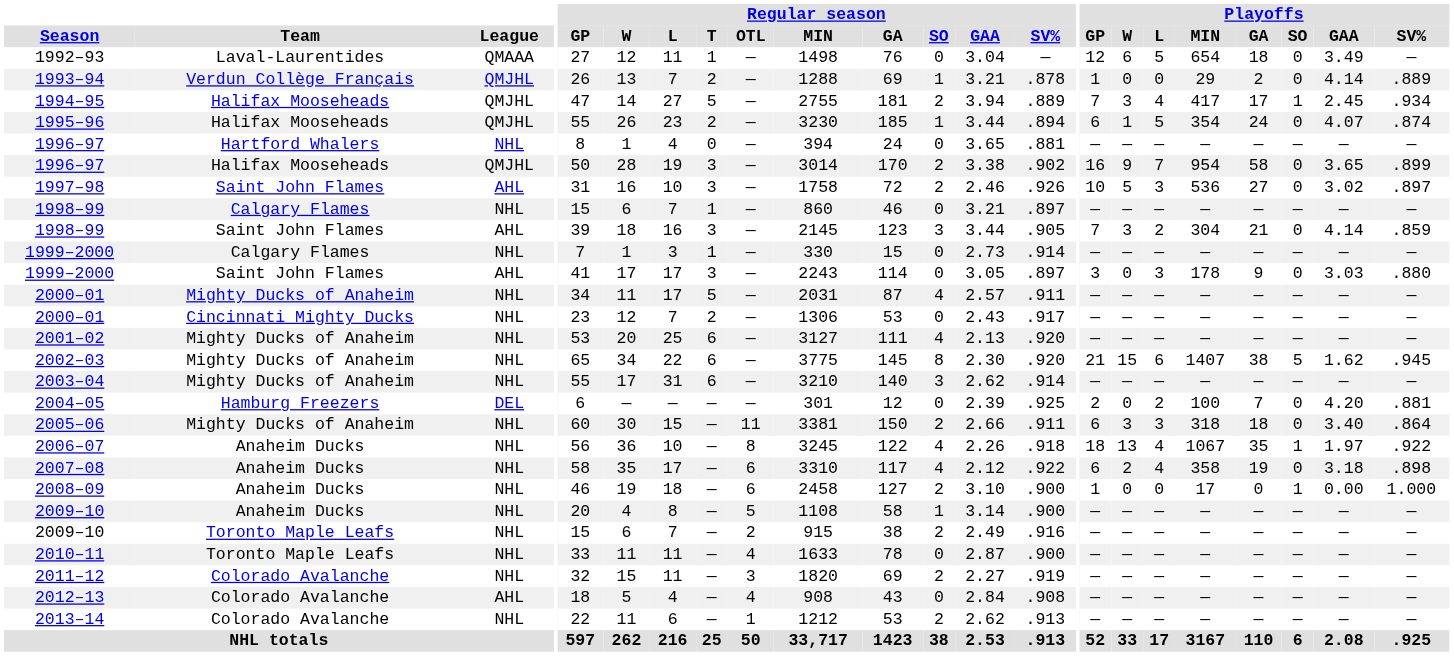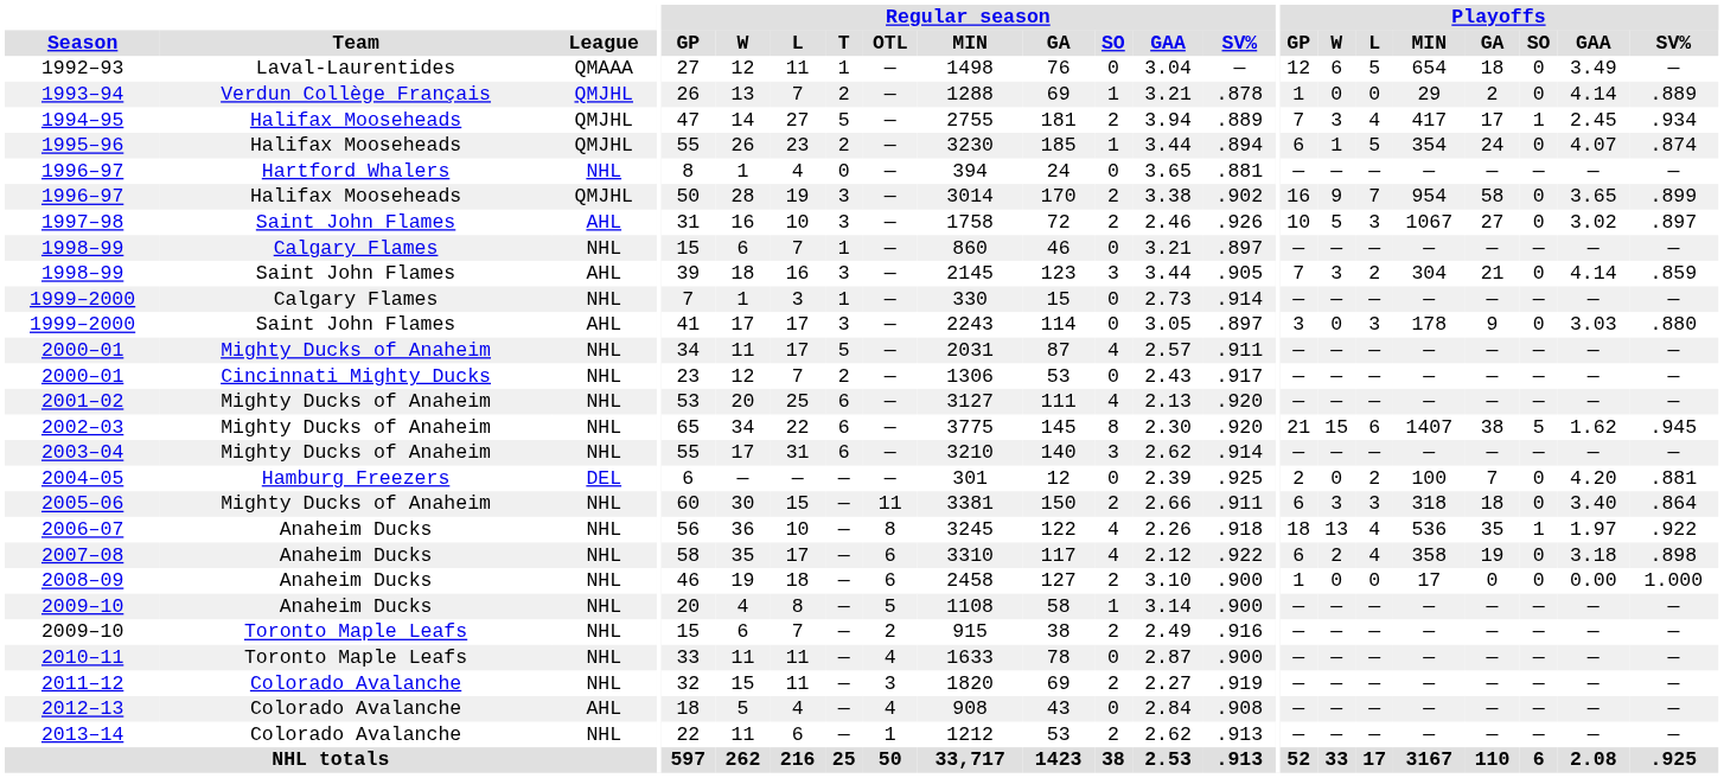 <table border="0" cellpadding="1" cellspacing="0" style="text-align:center; width:90%">
 <tr ALIGN="center" bgcolor="#e0e0e0">
 <th align="center" colspan="3" bgcolor="#ffffff"></th>
 <th align="center" rowspan="99" bgcolor="#ffffff"></th>
 <th align="center" colspan="10" bgcolor="#e0e0e0"><a href='#'>Regular season</a></th>
 <th align="center" rowspan="99" bgcolor="#ffffff"></th>
 <th align="center" colspan="8" bgcolor="#e0e0e0"><a href='#'>Playoffs</a></th>
 </tr>
 <tr ALIGN="center" bgcolor="#e0e0e0">
 <th><a href='#'>Season</a></th>
 <th>Team</th>
 <th>League</th>
 <th>GP</th>
 <th>W</th>
 <th>L</th>
 <th>T</th>
 <th>OTL</th>
 <th>MIN</th>
 <th>GA</th>
 <th><a href='#'>SO</a></th>
 <th><a href='#'>GAA</a></th>
 <th><a href='#'>SV%</a></th>
 <th>GP</th>
 <th>W</th>
 <th>L</th>
 <th>MIN</th>
 <th>GA</th>
 <th>SO</th>
 <th>GAA</th>
 <th>SV%</th>
 </tr>
 <tr>
 <td>1992–93</td>
 <td>Laval-Laurentides</td>
 <td>QMAAA</td>
 <td>27</td>
 <td>12</td>
 <td>11</td>
 <td>1</td>
 <td>—</td>
 <td>1498</td>
 <td>76</td>
 <td>0</td>
 <td>3.04</td>
 <td>—</td>
 <td>12</td>
 <td>6</td>
 <td>5</td>
 <td>654</td>
 <td>18</td>
 <td>0</td>
 <td>3.49</td>
 <td>—</td>
 </tr>
 <tr bgcolor="#f0f0f0">
 <td><a href='#'>1993–94</a></td>
 <td><a href='#'>Verdun Collège Français</a></td>
 <td><a href='#'>QMJHL</a></td>
 <td>26</td>
 <td>13</td>
 <td>7</td>
 <td>2</td>
 <td>—</td>
 <td>1288</td>
 <td>69</td>
 <td>1</td>
 <td>3.21</td>
 <td>.878</td>
 <td>1</td>
 <td>0</td>
 <td>0</td>
 <td>29</td>
 <td>2</td>
 <td>0</td>
 <td>4.14</td>
 <td>.889</td>
 </tr>
 <tr>
 <td><a href='#'>1994–95</a></td>
 <td><a href='#'>Halifax Mooseheads</a></td>
 <td>QMJHL</td>
 <td>47</td>
 <td>14</td>
 <td>27</td>
 <td>5</td>
 <td>—</td>
 <td>2755</td>
 <td>181</td>
 <td>2</td>
 <td>3.94</td>
 <td>.889</td>
 <td>7</td>
 <td>3</td>
 <td>4</td>
 <td>417</td>
 <td>17</td>
 <td>1</td>
 <td>2.45</td>
 <td>.934</td>
 </tr>
 <tr bgcolor="#f0f0f0">
 <td><a href='#'>1995–96</a></td>
 <td>Halifax Mooseheads</td>
 <td>QMJHL</td>
 <td>55</td>
 <td>26</td>
 <td>23</td>
 <td>2</td>
 <td>—</td>
 <td>3230</td>
 <td>185</td>
 <td>1</td>
 <td>3.44</td>
 <td>.894</td>
 <td>6</td>
 <td>1</td>
 <td>5</td>
 <td>354</td>
 <td>24</td>
 <td>0</td>
 <td>4.07</td>
 <td>.874</td>
 </tr>
 <tr>
 <td><a href='#'>1996–97</a></td>
 <td><a href='#'>Hartford Whalers</a></td>
 <td><a href='#'>NHL</a></td>
 <td>8</td>
 <td>1</td>
 <td>4</td>
 <td>0</td>
 <td>—</td>
 <td>394</td>
 <td>24</td>
 <td>0</td>
 <td>3.65</td>
 <td>.881</td>
 <td>—</td>
 <td>—</td>
 <td>—</td>
 <td>—</td>
 <td>—</td>
 <td>—</td>
 <td>—</td>
 <td>—</td>
 </tr>
 <tr bgcolor="#f0f0f0">
 <td><a href='#'>1996–97</a></td>
 <td>Halifax Mooseheads</td>
 <td>QMJHL</td>
 <td>50</td>
 <td>28</td>
 <td>19</td>
 <td>3</td>
 <td>—</td>
 <td>3014</td>
 <td>170</td>
 <td>2</td>
 <td>3.38</td>
 <td>.902</td>
 <td>16</td>
 <td>9</td>
 <td>7</td>
 <td>954</td>
 <td>58</td>
 <td>0</td>
 <td>3.65</td>
 <td>.899</td>
 </tr>
 <tr>
 <td><a href='#'>1997–98</a></td>
 <td><a href='#'>Saint John Flames</a></td>
 <td><a href='#'>AHL</a></td>
 <td>31</td>
 <td>16</td>
 <td>10</td>
 <td>3</td>
 <td>—</td>
 <td>1758</td>
 <td>72</td>
 <td>2</td>
 <td>2.46</td>
 <td>.926</td>
 <td>10</td>
 <td>5</td>
 <td>3</td>
-<td>536</td>
+<td>1067</td>
 <td>27</td>
 <td>0</td>
 <td>3.02</td>
 <td>.897</td>
 </tr>
 <tr bgcolor="#f0f0f0">
 <td><a href='#'>1998–99</a></td>
 <td><a href='#'>Calgary Flames</a></td>
 <td>NHL</td>
 <td>15</td>
 <td>6</td>
 <td>7</td>
 <td>1</td>
 <td>—</td>
 <td>860</td>
 <td>46</td>
 <td>0</td>
 <td>3.21</td>
 <td>.897</td>
 <td>—</td>
 <td>—</td>
 <td>—</td>
 <td>—</td>
 <td>—</td>
 <td>—</td>
 <td>—</td>
 <td>—</td>
 </tr>
 <tr>
 <td><a href='#'>1998–99</a></td>
 <td>Saint John Flames</td>
 <td>AHL</td>
 <td>39</td>
 <td>18</td>
 <td>16</td>
 <td>3</td>
 <td>—</td>
 <td>2145</td>
 <td>123</td>
 <td>3</td>
 <td>3.44</td>
 <td>.905</td>
 <td>7</td>
 <td>3</td>
 <td>2</td>
 <td>304</td>
 <td>21</td>
 <td>0</td>
 <td>4.14</td>
 <td>.859</td>
 </tr>
 <tr bgcolor="#f0f0f0">
 <td><a href='#'>1999–2000</a></td>
 <td>Calgary Flames</td>
 <td>NHL</td>
 <td>7</td>
 <td>1</td>
 <td>3</td>
 <td>1</td>
 <td>—</td>
 <td>330</td>
 <td>15</td>
 <td>0</td>
 <td>2.73</td>
 <td>.914</td>
 <td>—</td>
 <td>—</td>
 <td>—</td>
 <td>—</td>
 <td>—</td>
 <td>—</td>
 <td>—</td>
 <td>—</td>
 </tr>
 <tr>
 <td><a href='#'>1999–2000</a></td>
 <td>Saint John Flames</td>
 <td>AHL</td>
 <td>41</td>
 <td>17</td>
 <td>17</td>
 <td>3</td>
 <td>—</td>
 <td>2243</td>
 <td>114</td>
 <td>0</td>
 <td>3.05</td>
 <td>.897</td>
 <td>3</td>
 <td>0</td>
 <td>3</td>
 <td>178</td>
 <td>9</td>
 <td>0</td>
 <td>3.03</td>
 <td>.880</td>
 </tr>
 <tr bgcolor="#f0f0f0">
 <td><a href='#'>2000–01</a></td>
 <td><a href='#'>Mighty Ducks of Anaheim</a></td>
 <td>NHL</td>
 <td>34</td>
 <td>11</td>
 <td>17</td>
 <td>5</td>
 <td>—</td>
 <td>2031</td>
 <td>87</td>
 <td>4</td>
 <td>2.57</td>
 <td>.911</td>
 <td>—</td>
 <td>—</td>
 <td>—</td>
 <td>—</td>
 <td>—</td>
 <td>—</td>
 <td>—</td>
 <td>—</td>
 </tr>
 <tr>
 <td><a href='#'>2000–01</a></td>
 <td><a href='#'>Cincinnati Mighty Ducks</a></td>
 <td>NHL</td>
 <td>23</td>
 <td>12</td>
 <td>7</td>
 <td>2</td>
 <td>—</td>
 <td>1306</td>
 <td>53</td>
 <td>0</td>
 <td>2.43</td>
 <td>.917</td>
 <td>—</td>
 <td>—</td>
 <td>—</td>
 <td>—</td>
 <td>—</td>
 <td>—</td>
 <td>—</td>
 <td>—</td>
 </tr>
 <tr bgcolor="#f0f0f0">
 <td><a href='#'>2001–02</a></td>
 <td>Mighty Ducks of Anaheim</td>
 <td>NHL</td>
 <td>53</td>
 <td>20</td>
 <td>25</td>
 <td>6</td>
 <td>—</td>
 <td>3127</td>
 <td>111</td>
 <td>4</td>
 <td>2.13</td>
 <td>.920</td>
 <td>—</td>
 <td>—</td>
 <td>—</td>
 <td>—</td>
 <td>—</td>
 <td>—</td>
 <td>—</td>
 <td>—</td>
 </tr>
 <tr>
 <td><a href='#'>2002–03</a></td>
 <td>Mighty Ducks of Anaheim</td>
 <td>NHL</td>
 <td>65</td>
 <td>34</td>
 <td>22</td>
 <td>6</td>
 <td>—</td>
 <td>3775</td>
 <td>145</td>
 <td>8</td>
 <td>2.30</td>
 <td>.920</td>
 <td>21</td>
 <td>15</td>
 <td>6</td>
 <td>1407</td>
 <td>38</td>
 <td>5</td>
 <td>1.62</td>
 <td>.945</td>
 </tr>
 <tr bgcolor="#f0f0f0">
 <td><a href='#'>2003–04</a></td>
 <td>Mighty Ducks of Anaheim</td>
 <td>NHL</td>
 <td>55</td>
 <td>17</td>
 <td>31</td>
 <td>6</td>
 <td>—</td>
 <td>3210</td>
 <td>140</td>
 <td>3</td>
 <td>2.62</td>
 <td>.914</td>
 <td>—</td>
 <td>—</td>
 <td>—</td>
 <td>—</td>
 <td>—</td>
 <td>—</td>
 <td>—</td>
 <td>—</td>
 </tr>
 <tr>
 <td><a href='#'>2004–05</a></td>
 <td><a href='#'>Hamburg Freezers</a></td>
 <td><a href='#'>DEL</a></td>
 <td>6</td>
 <td>—</td>
 <td>—</td>
 <td>—</td>
 <td>—</td>
 <td>301</td>
 <td>12</td>
 <td>0</td>
 <td>2.39</td>
 <td>.925</td>
 <td>2</td>
 <td>0</td>
 <td>2</td>
 <td>100</td>
 <td>7</td>
 <td>0</td>
 <td>4.20</td>
 <td>.881</td>
 </tr>
 <tr bgcolor="#f0f0f0">
 <td><a href='#'>2005–06</a></td>
 <td>Mighty Ducks of Anaheim</td>
 <td>NHL</td>
 <td>60</td>
 <td>30</td>
 <td>15</td>
 <td>—</td>
 <td>11</td>
 <td>3381</td>
 <td>150</td>
 <td>2</td>
 <td>2.66</td>
 <td>.911</td>
 <td>6</td>
 <td>3</td>
 <td>3</td>
 <td>318</td>
 <td>18</td>
 <td>0</td>
 <td>3.40</td>
 <td>.864</td>
 </tr>
 <tr>
 <td><a href='#'>2006–07</a></td>
 <td>Anaheim Ducks</td>
 <td>NHL</td>
 <td>56</td>
 <td>36</td>
 <td>10</td>
 <td>—</td>
 <td>8</td>
 <td>3245</td>
 <td>122</td>
 <td>4</td>
 <td>2.26</td>
 <td>.918</td>
 <td>18</td>
 <td>13</td>
 <td>4</td>
-<td>1067</td>
+<td>536</td>
 <td>35</td>
 <td>1</td>
 <td>1.97</td>
 <td>.922</td>
 </tr>
 <tr bgcolor="#f0f0f0">
 <td><a href='#'>2007–08</a></td>
 <td>Anaheim Ducks</td>
 <td>NHL</td>
 <td>58</td>
 <td>35</td>
 <td>17</td>
 <td>—</td>
 <td>6</td>
 <td>3310</td>
 <td>117</td>
 <td>4</td>
 <td>2.12</td>
 <td>.922</td>
 <td>6</td>
 <td>2</td>
 <td>4</td>
 <td>358</td>
 <td>19</td>
 <td>0</td>
 <td>3.18</td>
 <td>.898</td>
 </tr>
 <tr>
 <td><a href='#'>2008–09</a></td>
 <td>Anaheim Ducks</td>
 <td>NHL</td>
 <td>46</td>
 <td>19</td>
 <td>18</td>
 <td>—</td>
 <td>6</td>
 <td>2458</td>
 <td>127</td>
 <td>2</td>
 <td>3.10</td>
 <td>.900</td>
 <td>1</td>
 <td>0</td>
 <td>0</td>
 <td>17</td>
 <td>0</td>
-<td>1</td>
+<td>0</td>
 <td>0.00</td>
 <td>1.000</td>
 </tr>
 <tr bgcolor="#f0f0f0">
 <td><a href='#'>2009–10</a></td>
 <td>Anaheim Ducks</td>
 <td>NHL</td>
 <td>20</td>
 <td>4</td>
 <td>8</td>
 <td>—</td>
 <td>5</td>
 <td>1108</td>
 <td>58</td>
 <td>1</td>
 <td>3.14</td>
 <td>.900</td>
 <td>—</td>
 <td>—</td>
 <td>—</td>
 <td>—</td>
 <td>—</td>
 <td>—</td>
 <td>—</td>
 <td>—</td>
 </tr>
 <tr>
 <td>2009–10</td>
 <td><a href='#'>Toronto Maple Leafs</a></td>
 <td>NHL</td>
 <td>15</td>
 <td>6</td>
 <td>7</td>
 <td>—</td>
 <td>2</td>
 <td>915</td>
 <td>38</td>
 <td>2</td>
 <td>2.49</td>
 <td>.916</td>
 <td>—</td>
 <td>—</td>
 <td>—</td>
 <td>—</td>
 <td>—</td>
 <td>—</td>
 <td>—</td>
 <td>—</td>
 </tr>
 <tr bgcolor="#f0f0f0">
 <td><a href='#'>2010–11</a></td>
 <td>Toronto Maple Leafs</td>
 <td>NHL</td>
 <td>33</td>
 <td>11</td>
 <td>11</td>
 <td>—</td>
 <td>4</td>
 <td>1633</td>
 <td>78</td>
 <td>0</td>
 <td>2.87</td>
 <td>.900</td>
 <td>—</td>
 <td>—</td>
 <td>—</td>
 <td>—</td>
 <td>—</td>
 <td>—</td>
 <td>—</td>
 <td>—</td>
 </tr>
 <tr>
 <td><a href='#'>2011–12</a></td>
 <td><a href='#'>Colorado Avalanche</a></td>
 <td>NHL</td>
 <td>32</td>
 <td>15</td>
 <td>11</td>
 <td>—</td>
 <td>3</td>
 <td>1820</td>
 <td>69</td>
 <td>2</td>
 <td>2.27</td>
 <td>.919</td>
 <td>—</td>
 <td>—</td>
 <td>—</td>
 <td>—</td>
 <td>—</td>
 <td>—</td>
 <td>—</td>
 <td>—</td>
 </tr>
 <tr bgcolor="#f0f0f0">
 <td><a href='#'>2012–13</a></td>
 <td>Colorado Avalanche</td>
 <td>AHL</td>
 <td>18</td>
 <td>5</td>
 <td>4</td>
 <td>—</td>
 <td>4</td>
 <td>908</td>
 <td>43</td>
 <td>0</td>
 <td>2.84</td>
 <td>.908</td>
 <td>—</td>
 <td>—</td>
 <td>—</td>
 <td>—</td>
 <td>—</td>
 <td>—</td>
 <td>—</td>
 <td>—</td>
 </tr>
 <tr>
 <td><a href='#'>2013–14</a></td>
 <td>Colorado Avalanche</td>
 <td>NHL</td>
 <td>22</td>
 <td>11</td>
 <td>6</td>
 <td>—</td>
 <td>1</td>
 <td>1212</td>
 <td>53</td>
 <td>2</td>
 <td>2.62</td>
 <td>.913</td>
 <td>—</td>
 <td>—</td>
 <td>—</td>
 <td>—</td>
 <td>—</td>
 <td>—</td>
 <td>—</td>
 <td>—</td>
 </tr>
 <tr bgcolor="#e0e0e0">
 <th colspan="3">NHL totals</th>
 <th>597</th>
 <th>262</th>
 <th>216</th>
 <th>25</th>
 <th>50</th>
 <th>33,717</th>
 <th>1423</th>
 <th>38</th>
 <th>2.53</th>
 <th>.913</th>
 <th>52</th>
 <th>33</th>
 <th>17</th>
 <th>3167</th>
 <th>110</th>
 <th>6</th>
 <th>2.08</th>
 <th>.925</th>
 </tr>
 </table>
